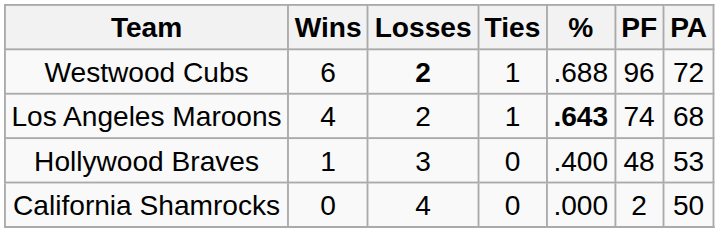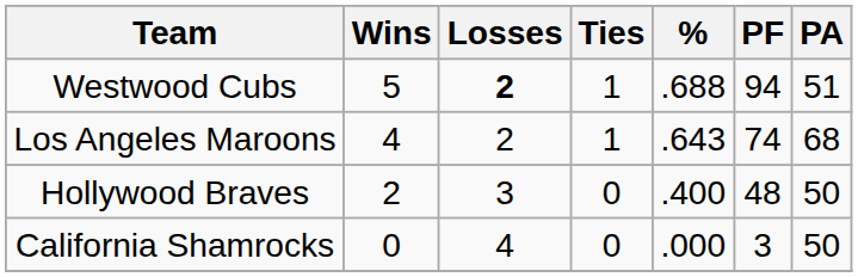 <table class="wikitable" style="font-size:95%; text-align:center">
 <tr>
 <th>Team</th>
 <th>Wins</th>
 <th>Losses</th>
 <th>Ties</th>
 <th>%</th>
 <th>PF</th>
 <th>PA</th>
 </tr>
 <tr>
 <td>Westwood Cubs</td>
-<td>6</td>
+<td>5</td>
 <td><strong>2</strong></td>
 <td>1</td>
 <td>.688</td>
-<td>96</td>
-<td>72</td>
+<td>94</td>
+<td>51</td>
 </tr>
 <tr>
 <td>Los Angeles Maroons</td>
 <td>4</td>
 <td>2</td>
 <td>1</td>
-<td><strong>.643</strong></td>
+<td>.643</td>
 <td>74</td>
 <td>68</td>
 </tr>
 <tr>
 <td>Hollywood Braves</td>
-<td>1</td>
+<td>2</td>
 <td>3</td>
 <td>0</td>
 <td>.400</td>
 <td>48</td>
-<td>53</td>
+<td>50</td>
 </tr>
 <tr>
 <td>California Shamrocks</td>
 <td>0</td>
 <td>4</td>
 <td>0</td>
 <td>.000</td>
-<td>2</td>
+<td>3</td>
 <td>50</td>
 </tr>
 <tr>
 </tr>
 </table>
